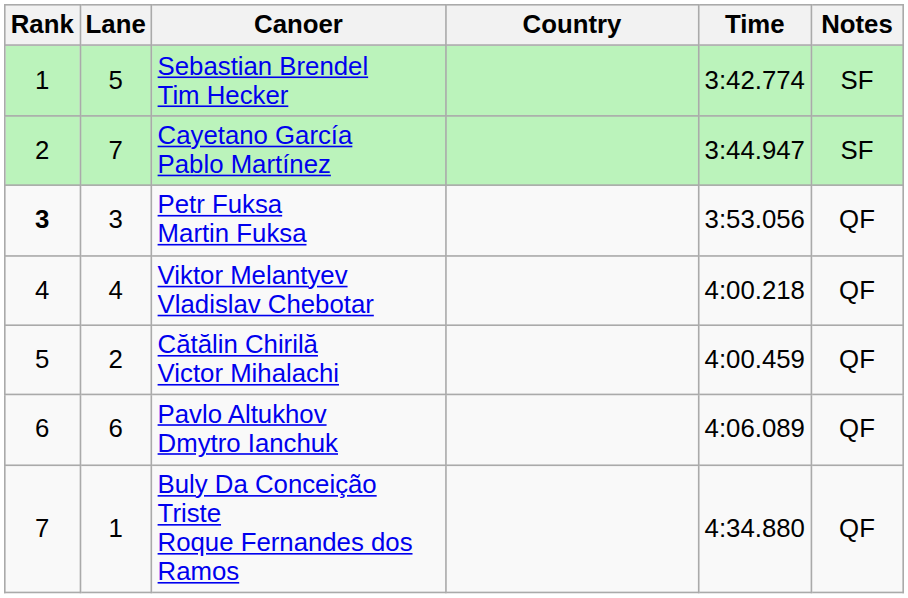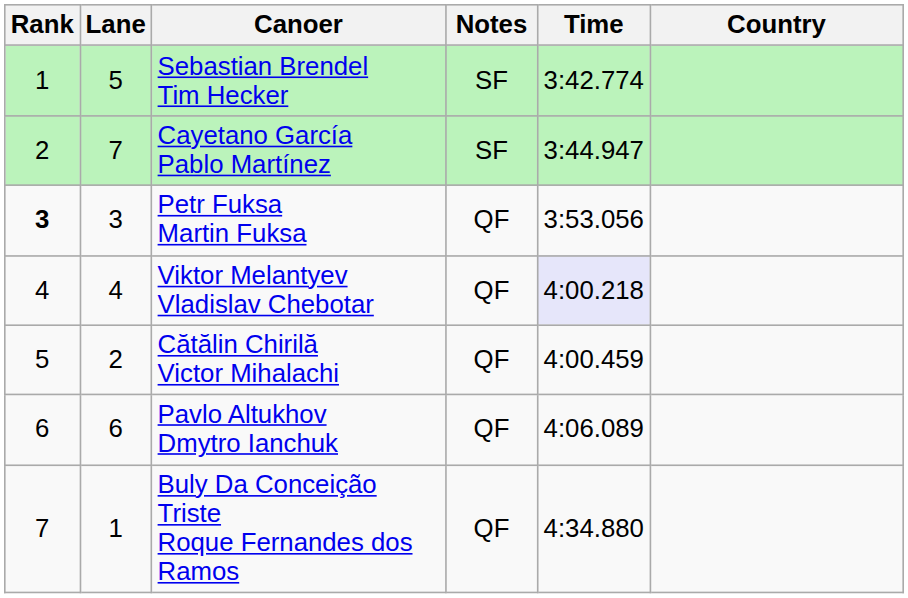 <table class="wikitable" style="text-align:center;">
 <tr>
 <th width=30>Rank</th>
 <th width=30>Lane</th>
 <th width=175>Canoer</th>
+<th width=50>Notes</th>
+<th width=30>Time</th>
 <th width=150>Country</th>
-<th width=30>Time</th>
-<th width=50>Notes</th>
 </tr>
 <tr bgcolor=bbf3bb>
 <td>1</td>
 <td>5</td>
 <td align=left><a href='#'>Sebastian Brendel</a><br><a href='#'>Tim Hecker</a></td>
+<td>SF</td>
+<td>3:42.774</td>
 <td align=left></td>
-<td>3:42.774</td>
-<td>SF</td>
 </tr>
 <tr bgcolor=bbf3bb>
 <td>2</td>
 <td>7</td>
 <td align=left><a href='#'>Cayetano García</a><br><a href='#'>Pablo Martínez</a></td>
+<td>SF</td>
+<td>3:44.947</td>
 <td align=left></td>
-<td>3:44.947</td>
-<td>SF</td>
 </tr>
 <tr>
 <td><strong>3</strong></td>
 <td>3</td>
 <td align=left><a href='#'>Petr Fuksa</a><br><a href='#'>Martin Fuksa</a></td>
+<td>QF</td>
+<td>3:53.056</td>
 <td align=left></td>
-<td>3:53.056</td>
-<td>QF</td>
 </tr>
 <tr>
 <td>4</td>
 <td>4</td>
 <td align=left><a href='#'>Viktor Melantyev</a><br><a href='#'>Vladislav Chebotar</a></td>
+<td>QF</td>
+<td style="background: lavender;">4:00.218</td>
 <td align=left></td>
-<td>4:00.218</td>
-<td>QF</td>
 </tr>
 <tr>
 <td>5</td>
 <td>2</td>
 <td align=left><a href='#'>Cătălin Chirilă</a><br><a href='#'>Victor Mihalachi</a></td>
+<td>QF</td>
+<td>4:00.459</td>
 <td align=left></td>
-<td>4:00.459</td>
-<td>QF</td>
 </tr>
 <tr>
 <td>6</td>
 <td>6</td>
 <td align=left><a href='#'>Pavlo Altukhov</a><br><a href='#'>Dmytro Ianchuk</a></td>
+<td>QF</td>
+<td>4:06.089</td>
 <td align=left></td>
-<td>4:06.089</td>
-<td>QF</td>
 </tr>
 <tr>
 <td>7</td>
 <td>1</td>
 <td align=left><a href='#'>Buly Da Conceição Triste</a><br><a href='#'>Roque Fernandes dos Ramos</a></td>
+<td>QF</td>
+<td>4:34.880</td>
 <td align=left></td>
-<td>4:34.880</td>
-<td>QF</td>
 </tr>
 </table>
